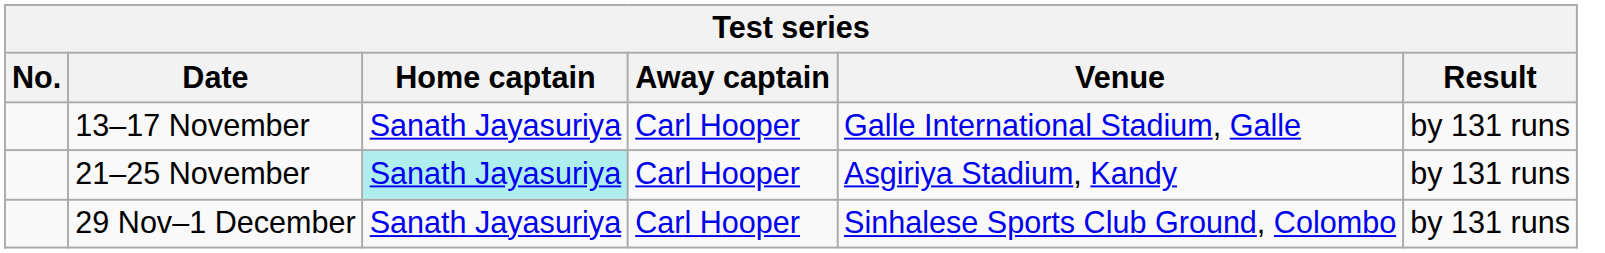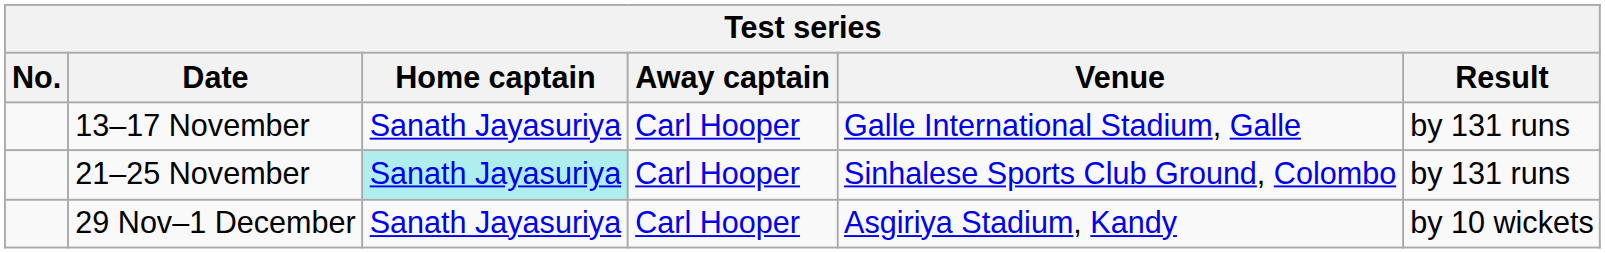 <table class="wikitable">
 <tr>
 <th colspan="9">Test series</th>
 </tr>
 <tr>
 <th>No.</th>
 <th>Date</th>
 <th>Home captain</th>
 <th>Away captain</th>
 <th>Venue</th>
 <th>Result</th>
 </tr>
 <tr>
 <td></td>
 <td>13–17 November</td>
 <td><a href='#'>Sanath Jayasuriya</a></td>
 <td><a href='#'>Carl Hooper</a></td>
 <td><a href='#'>Galle International Stadium</a>, <a href='#'>Galle</a></td>
 <td> by 131 runs</td>
 </tr>
 <tr>
 <td></td>
 <td>21–25 November</td>
 <td style="background: paleturquoise;"><a href='#'>Sanath Jayasuriya</a></td>
 <td><a href='#'>Carl Hooper</a></td>
-<td><a href='#'>Asgiriya Stadium</a>, <a href='#'>Kandy</a></td>
+<td><a href='#'>Sinhalese Sports Club Ground</a>, <a href='#'>Colombo</a></td>
 <td> by 131 runs</td>
 </tr>
 <tr>
 <td></td>
 <td>29 Nov–1 December</td>
 <td><a href='#'>Sanath Jayasuriya</a></td>
 <td><a href='#'>Carl Hooper</a></td>
-<td><a href='#'>Sinhalese Sports Club Ground</a>, <a href='#'>Colombo</a></td>
-<td> by 131 runs</td>
+<td><a href='#'>Asgiriya Stadium</a>, <a href='#'>Kandy</a></td>
+<td> by 10 wickets</td>
 </tr>
 </table>
